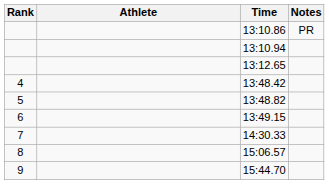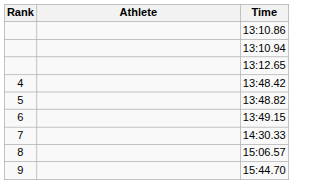 <table class="wikitable" style="text-align:center">
 <tr>
 <th>Rank</th>
 <th Style="width:18em">Athlete</th>
 <th>Time</th>
-<th>Notes</th>
 </tr>
 <tr>
 <td></td>
 <td style="text-align:left"></td>
 <td>13:10.86</td>
-<td>PR</td>
 </tr>
 <tr>
 <td></td>
 <td style="text-align:left"></td>
 <td>13:10.94</td>
-<td></td>
 </tr>
 <tr>
 <td></td>
 <td style="text-align:left"></td>
 <td>13:12.65</td>
-<td></td>
 </tr>
 <tr>
 <td>4</td>
 <td style="text-align:left"></td>
 <td>13:48.42</td>
-<td></td>
 </tr>
 <tr>
 <td>5</td>
 <td style="text-align:left"></td>
 <td>13:48.82</td>
-<td></td>
 </tr>
 <tr>
 <td>6</td>
 <td style="text-align:left"></td>
 <td>13:49.15</td>
-<td></td>
 </tr>
 <tr>
 <td>7</td>
 <td style="text-align:left"></td>
 <td>14:30.33</td>
-<td></td>
 </tr>
 <tr>
 <td>8</td>
 <td style="text-align:left"></td>
 <td>15:06.57</td>
-<td></td>
 </tr>
 <tr>
 <td>9</td>
 <td style="text-align:left"></td>
 <td>15:44.70</td>
-<td></td>
 </tr>
 </table>
